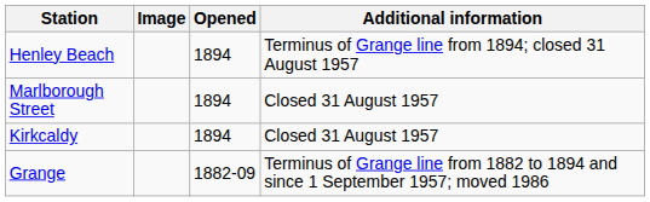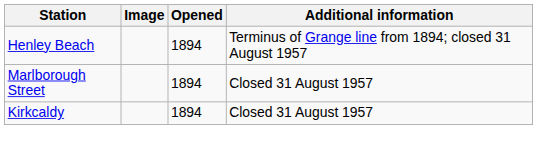 <table class="wikitable sortable" border="2">
 <tr>
 <th>Station</th>
 <th>Image</th>
 <th>Opened</th>
 <th>Additional information</th>
 </tr>
 <tr>
 <td><a href='#'>Henley Beach</a></td>
 <td></td>
 <td>1894</td>
 <td>Terminus of <a href='#'>Grange line</a> from 1894; closed 31 August 1957</td>
 </tr>
 <tr>
 <td><a href='#'>Marlborough Street</a></td>
 <td></td>
 <td>1894</td>
 <td>Closed 31 August 1957</td>
 </tr>
 <tr>
 <td><a href='#'>Kirkcaldy</a></td>
 <td></td>
 <td>1894</td>
 <td>Closed 31 August 1957</td>
 </tr>
-<tr>
-<td><a href='#'>Grange</a></td>
-<td></td>
-<td>1882-09</td>
-<td>Terminus of <a href='#'>Grange line</a> from 1882 to 1894 and since 1 September 1957; moved 1986</td>
-</tr>
 </table>
